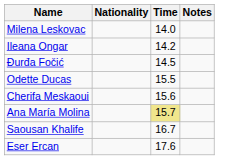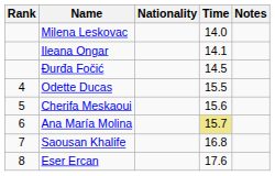 <table class="wikitable sortable" style="text-align:center">
 <tr>
+<th>Rank</th>
 <th>Name</th>
 <th>Nationality</th>
 <th>Time</th>
 <th>Notes</th>
 </tr>
 <tr>
+<td></td>
 <td align=left><a href='#'>Milena Leskovac</a></td>
 <td align=left></td>
 <td>14.0</td>
 <td></td>
 </tr>
 <tr>
+<td></td>
 <td align=left><a href='#'>Ileana Ongar</a></td>
 <td align=left></td>
-<td>14.2</td>
+<td>14.1</td>
 <td></td>
 </tr>
 <tr>
+<td></td>
 <td align=left><a href='#'>Đurđa Fočić</a></td>
 <td align=left></td>
 <td>14.5</td>
 <td></td>
 </tr>
 <tr>
+<td>4</td>
 <td align=left><a href='#'>Odette Ducas</a></td>
 <td align=left></td>
 <td>15.5</td>
 <td></td>
 </tr>
 <tr>
+<td>5</td>
 <td align=left><a href='#'>Cherifa Meskaoui</a></td>
 <td align=left></td>
 <td>15.6</td>
 <td></td>
 </tr>
 <tr>
+<td>6</td>
 <td align=left><a href='#'>Ana María Molina</a></td>
 <td align=left></td>
 <td style="background: khaki;">15.7</td>
 <td></td>
 </tr>
 <tr>
+<td>7</td>
 <td align=left><a href='#'>Saousan Khalife</a></td>
 <td align=left></td>
-<td>16.7</td>
+<td>16.8</td>
 <td></td>
 </tr>
 <tr>
+<td>8</td>
 <td align=left><a href='#'>Eser Ercan</a></td>
 <td align=left></td>
 <td>17.6</td>
 <td></td>
 </tr>
 </table>
